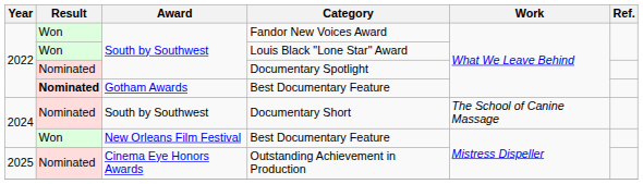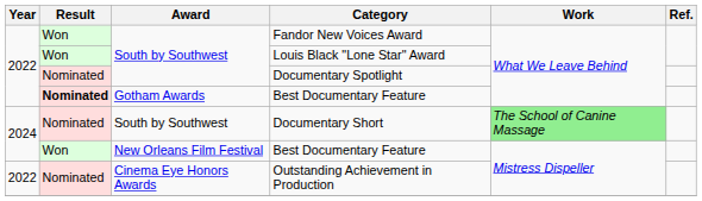 <table class="wikitable">
 <tr>
 <th>Year</th>
 <th>Result</th>
 <th>Award</th>
 <th>Category</th>
 <th>Work</th>
 <th>Ref.</th>
 </tr>
 <tr>
 <td rowspan="4">2022</td>
 <td style="background: #ddffdd">Won</td>
 <td rowspan="3"><a href='#'>South by Southwest</a></td>
 <td>Fandor New Voices Award</td>
 <td rowspan="4"><em><a href='#'>What We Leave Behind</a></em></td>
 <td rowspan="2"></td>
 </tr>
 <tr>
 <td style="background: #ddffdd">Won</td>
 <td>Louis Black "Lone Star" Award</td>
 </tr>
 <tr>
 <td style="background: #ffdddd">Nominated</td>
 <td>Documentary Spotlight</td>
 <td></td>
 </tr>
 <tr>
 <td style="background: #ffdddd"><strong>Nominated</strong></td>
 <td><a href='#'>Gotham Awards</a></td>
 <td>Best Documentary Feature</td>
 <td></td>
 </tr>
 <tr>
 <td rowspan="2">2024</td>
 <td style="background: #ffdddd">Nominated</td>
 <td>South by Southwest</td>
 <td>Documentary Short</td>
-<td><em>The School of Canine Massage</em></td>
+<td style="background: lightgreen;"><em>The School of Canine Massage</em></td>
 <td></td>
 </tr>
 <tr>
 <td style="background: #ddffdd">Won</td>
 <td><a href='#'>New Orleans Film Festival</a></td>
 <td>Best Documentary Feature</td>
 <td rowspan="2"><em><a href='#'>Mistress Dispeller</a></em></td>
 <td></td>
 </tr>
 <tr>
-<td>2025</td>
+<td>2022</td>
 <td style="background: #ffdddd">Nominated</td>
 <td><a href='#'>Cinema Eye Honors Awards</a></td>
 <td>Outstanding Achievement in Production</td>
 <td></td>
 </tr>
 <tr>
 </tr>
 </table>
